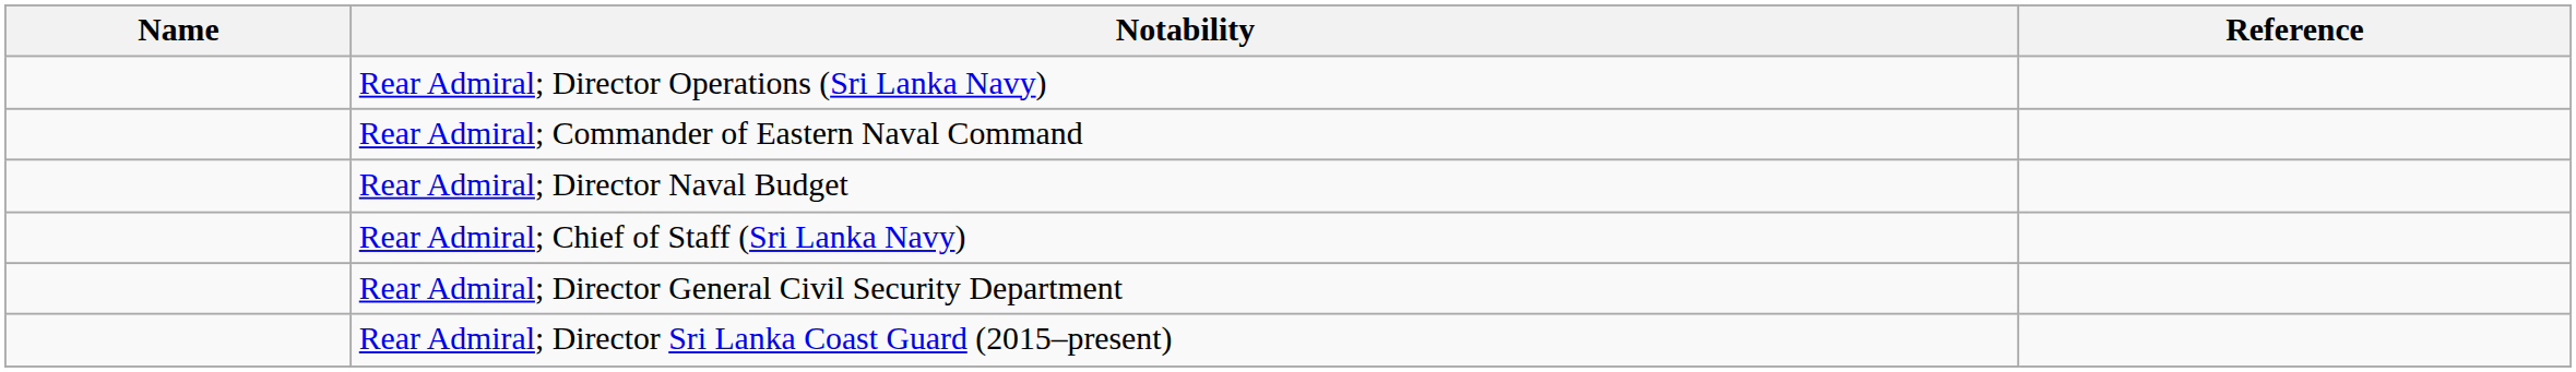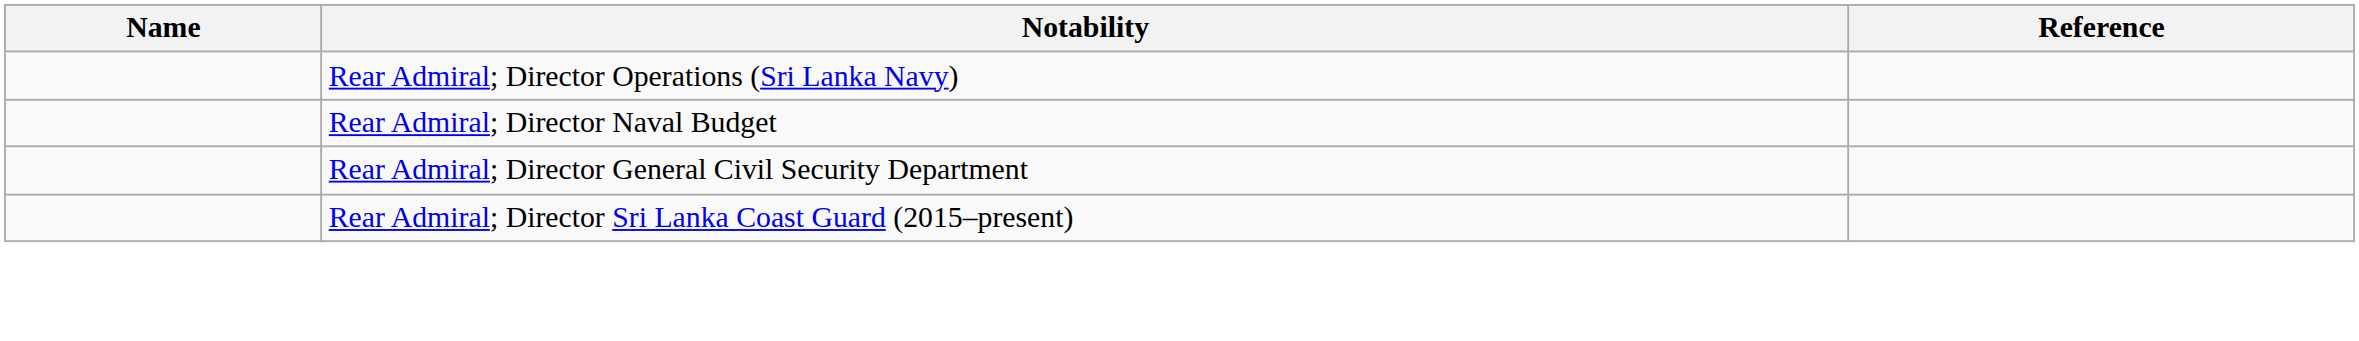 <table class="wikitable sortable" style="width:100%">
 <tr>
 <th style="width:*;">Name</th>
 <th style="width:65%;" class="unsortable">Notability</th>
 <th style="width:*;" class="unsortable">Reference</th>
 </tr>
 <tr>
 <td></td>
 <td><a href='#'>Rear Admiral</a>; Director Operations (<a href='#'>Sri Lanka Navy</a>)</td>
 <td style="text-align:center;"></td>
 </tr>
 <tr>
 <td></td>
-<td><a href='#'>Rear Admiral</a>; Commander of Eastern Naval Command</td>
-<td style="text-align:center;"></td>
-</tr>
-<tr>
-<td></td>
 <td><a href='#'>Rear Admiral</a>; Director Naval Budget</td>
-<td style="text-align:center;"></td>
-</tr>
-<tr>
-<td></td>
-<td><a href='#'>Rear Admiral</a>; Chief of Staff (<a href='#'>Sri Lanka Navy</a>)</td>
 <td style="text-align:center;"></td>
 </tr>
 <tr>
 <td></td>
 <td><a href='#'>Rear Admiral</a>; Director General Civil Security Department</td>
 <td style="text-align:center;"></td>
 </tr>
 <tr>
 <td></td>
 <td><a href='#'>Rear Admiral</a>; Director <a href='#'>Sri Lanka Coast Guard</a> (2015–present)</td>
 <td style="text-align:center;"></td>
 </tr>
 </table>
